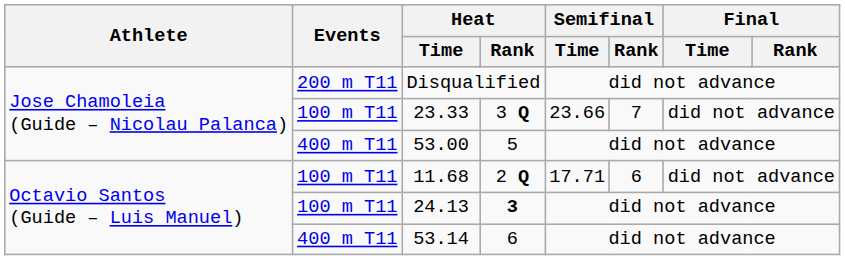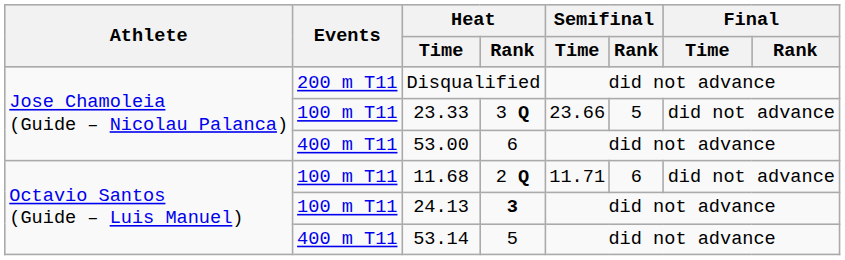 <table class=wikitable style="font-size:90%">
 <tr>
 <th rowspan="2">Athlete</th>
 <th rowspan="2">Events</th>
 <th colspan="2">Heat</th>
 <th colspan="2">Semifinal</th>
 <th colspan="2">Final</th>
 </tr>
 <tr>
 <th>Time</th>
 <th>Rank</th>
 <th>Time</th>
 <th>Rank</th>
 <th>Time</th>
 <th>Rank</th>
 </tr>
 <tr align=center>
 <td align=left rowspan=3><a href='#'>Jose Chamoleia</a><br>(Guide – <a href='#'>Nicolau Palanca</a>)</td>
 <td align=left><a href='#'>200 m T11</a></td>
 <td colspan=2>Disqualified</td>
 <td colspan=4>did not advance</td>
 </tr>
 <tr align=center>
 <td align=left><a href='#'>100 m T11</a></td>
 <td>23.33</td>
 <td>3 <strong>Q</strong></td>
 <td>23.66</td>
-<td>7</td>
+<td>5</td>
 <td colspan=2>did not advance</td>
 </tr>
 <tr align=center>
 <td align=left><a href='#'>400 m T11</a></td>
 <td>53.00</td>
-<td>5</td>
+<td>6</td>
 <td colspan=4>did not advance</td>
 </tr>
 <tr align=center>
 <td align=left rowspan=3><a href='#'>Octavio Santos</a><br>(Guide – <a href='#'>Luis Manuel</a>)</td>
 <td align=left><a href='#'>100 m T11</a></td>
 <td>11.68</td>
 <td>2 <strong>Q</strong></td>
-<td>17.71</td>
+<td>11.71</td>
 <td>6</td>
 <td colspan=2>did not advance</td>
 </tr>
 <tr align=center>
 <td align=left><a href='#'>100 m T11</a></td>
 <td>24.13</td>
 <td><strong>3</strong></td>
 <td colspan=4>did not advance</td>
 </tr>
 <tr align=center>
 <td align=left><a href='#'>400 m T11</a></td>
 <td>53.14</td>
-<td>6</td>
+<td>5</td>
 <td colspan=4>did not advance</td>
 </tr>
 </table>
